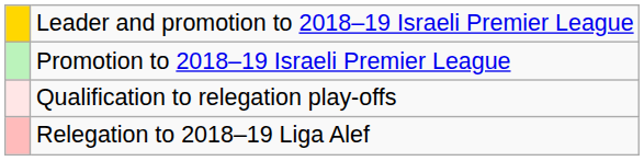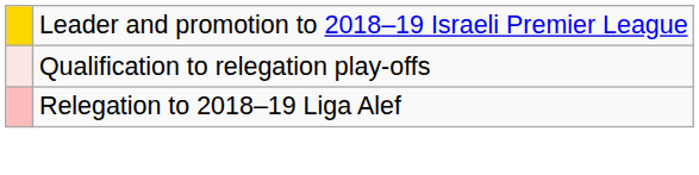 <table class="wikitable">
 <tr>
 <td style="width:10px; background:gold;"></td>
 <td>Leader and promotion to <a href='#'>2018–19 Israeli Premier League</a></td>
-</tr>
-<tr>
-<td style="width:10px; background:#bbf3bb;"></td>
-<td>Promotion to <a href='#'>2018–19 Israeli Premier League</a></td>
 </tr>
 <tr>
 <td style="width:10px; background:#ffe6e6;"></td>
 <td>Qualification to relegation play-offs</td>
 </tr>
 <tr>
 <td style="width:10px; background:#fbb;"></td>
 <td>Relegation to 2018–19 Liga Alef</td>
 </tr>
 </table>
